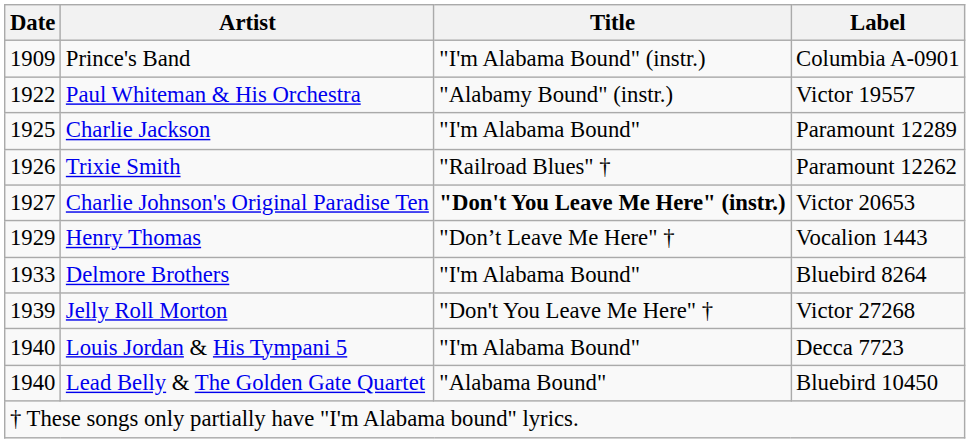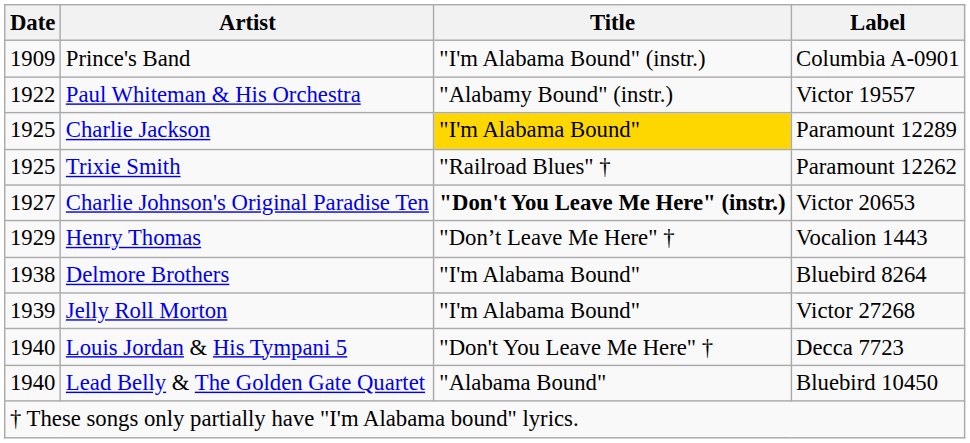 <table class="wikitable">
 <tr>
 <th>Date</th>
 <th>Artist</th>
 <th>Title</th>
 <th>Label</th>
 </tr>
 <tr>
 <td>1909</td>
 <td>Prince's Band</td>
 <td>"I'm Alabama Bound" (instr.)</td>
 <td>Columbia A-0901</td>
 </tr>
 <tr>
 <td>1922</td>
 <td><a href='#'>Paul Whiteman & His Orchestra</a></td>
 <td>"Alabamy Bound" (instr.)</td>
 <td>Victor 19557</td>
 </tr>
 <tr>
 <td>1925</td>
 <td><a href='#'>Charlie Jackson</a></td>
-<td>"I'm Alabama Bound"</td>
+<td style="background: gold;">"I'm Alabama Bound"</td>
 <td>Paramount 12289</td>
 </tr>
 <tr>
-<td>1926</td>
+<td>1925</td>
 <td><a href='#'>Trixie Smith</a></td>
 <td>"Railroad Blues" †</td>
 <td>Paramount 12262</td>
 </tr>
 <tr>
 <td>1927</td>
 <td><a href='#'>Charlie Johnson's Original Paradise Ten</a></td>
 <td><strong>"Don't You Leave Me Here" (instr.)</strong></td>
 <td>Victor 20653</td>
 </tr>
 <tr>
 <td>1929</td>
 <td><a href='#'>Henry Thomas</a></td>
 <td>"Don’t Leave Me Here" †</td>
 <td>Vocalion 1443</td>
 </tr>
 <tr>
-<td>1933</td>
+<td>1938</td>
 <td><a href='#'>Delmore Brothers</a></td>
 <td>"I'm Alabama Bound"</td>
 <td>Bluebird 8264</td>
 </tr>
 <tr>
 <td>1939</td>
 <td><a href='#'>Jelly Roll Morton</a></td>
-<td>"Don't You Leave Me Here" †</td>
+<td>"I'm Alabama Bound"</td>
 <td>Victor 27268</td>
 </tr>
 <tr>
 <td>1940</td>
 <td><a href='#'>Louis Jordan</a> & <a href='#'>His Tympani 5</a></td>
-<td>"I'm Alabama Bound"</td>
+<td>"Don't You Leave Me Here" †</td>
 <td>Decca 7723</td>
 </tr>
 <tr>
 <td>1940</td>
 <td><a href='#'>Lead Belly</a> & <a href='#'>The Golden Gate Quartet</a></td>
 <td>"Alabama Bound"</td>
 <td>Bluebird 10450</td>
 </tr>
 <tr>
 <td colspan="4">† These songs only partially have "I'm Alabama bound" lyrics.</td>
 </tr>
 </table>
